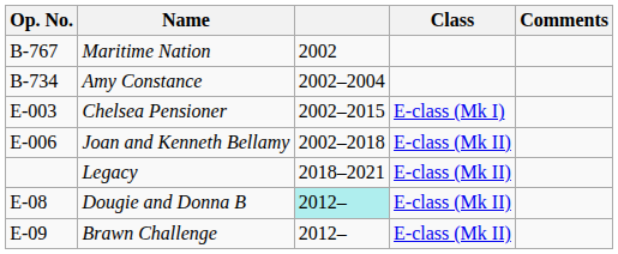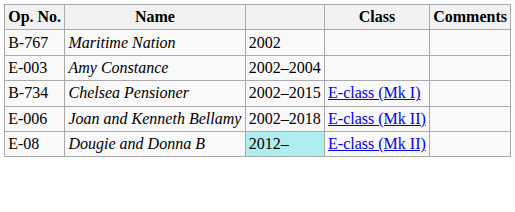 <table class="wikitable">
 <tr>
 <th>Op. No.</th>
 <th>Name</th>
 <th></th>
 <th>Class</th>
 <th>Comments</th>
 </tr>
 <tr>
 <td>B-767</td>
 <td><em>Maritime Nation</em></td>
 <td>2002</td>
 <td></td>
 <td></td>
 </tr>
 <tr>
-<td>B-734</td>
+<td>E-003</td>
 <td><em>Amy Constance</em></td>
 <td>2002–2004</td>
 <td></td>
 <td></td>
 </tr>
 <tr>
-<td>E-003</td>
+<td>B-734</td>
 <td><em>Chelsea Pensioner</em></td>
 <td>2002–2015</td>
 <td><a href='#'>E-class (Mk I)</a></td>
 <td></td>
 </tr>
 <tr>
 <td>E-006</td>
 <td><em>Joan and Kenneth Bellamy</em></td>
 <td>2002–2018</td>
 <td><a href='#'>E-class (Mk II)</a></td>
 <td></td>
 </tr>
 <tr>
-<td></td>
-<td><em>Legacy</em></td>
-<td>2018–2021</td>
-<td><a href='#'>E-class (Mk II)</a></td>
-<td></td>
-</tr>
-<tr>
 <td>E-08</td>
 <td><em>Dougie and Donna B</em></td>
 <td style="background: paleturquoise;">2012–</td>
 <td><a href='#'>E-class (Mk II)</a></td>
 <td></td>
 </tr>
 <tr>
-<td>E-09</td>
-<td><em>Brawn Challenge</em></td>
-<td>2012–</td>
-<td><a href='#'>E-class (Mk II)</a></td>
-<td></td>
-</tr>
-<tr>
 </tr>
 </table>
